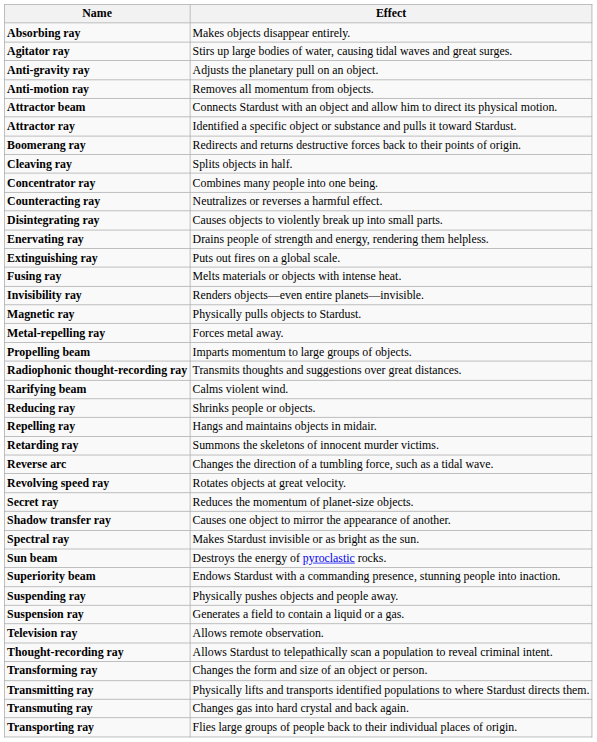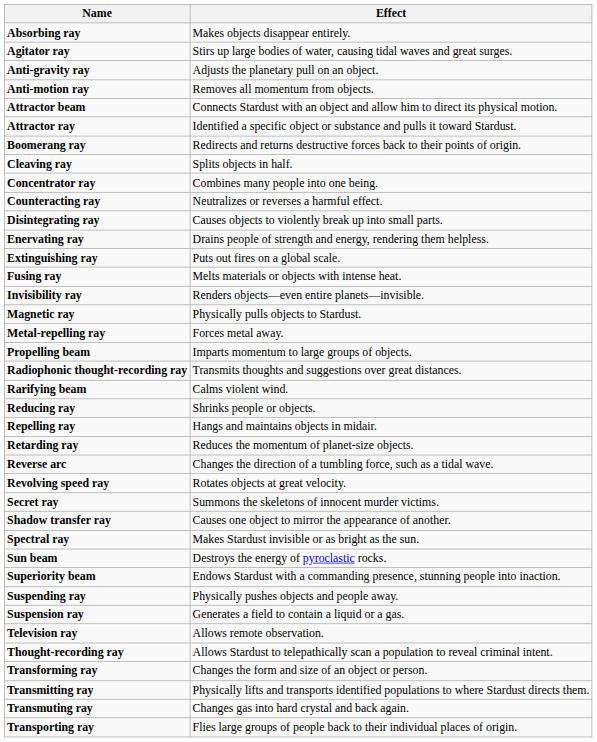 <table class="wikitable">
 <tr>
 <th>Name</th>
 <th>Effect</th>
 </tr>
 <tr>
 <td><strong>Absorbing ray</strong></td>
 <td>Makes objects disappear entirely.</td>
 </tr>
 <tr>
 <td><strong>Agitator ray</strong></td>
 <td>Stirs up large bodies of water, causing tidal waves and great surges.</td>
 </tr>
 <tr>
 <td><strong>Anti-gravity ray</strong></td>
 <td>Adjusts the planetary pull on an object.</td>
 </tr>
 <tr>
 <td><strong>Anti-motion ray</strong></td>
 <td>Removes all momentum from objects.</td>
 </tr>
 <tr>
 <td><strong>Attractor beam</strong></td>
 <td>Connects Stardust with an object and allow him to direct its physical motion.</td>
 </tr>
 <tr>
 <td><strong>Attractor ray</strong></td>
 <td>Identified a specific object or substance and pulls it toward Stardust.</td>
 </tr>
 <tr>
 <td><strong>Boomerang ray</strong></td>
 <td>Redirects and returns destructive forces back to their points of origin.</td>
 </tr>
 <tr>
 <td><strong>Cleaving ray</strong></td>
 <td>Splits objects in half.</td>
 </tr>
 <tr>
 <td><strong>Concentrator ray</strong></td>
 <td>Combines many people into one being.</td>
 </tr>
 <tr>
 <td><strong>Counteracting ray</strong></td>
 <td>Neutralizes or reverses a harmful effect.</td>
 </tr>
 <tr>
 <td><strong>Disintegrating ray</strong></td>
 <td>Causes objects to violently break up into small parts.</td>
 </tr>
 <tr>
 <td><strong>Enervating ray</strong></td>
 <td>Drains people of strength and energy, rendering them helpless.</td>
 </tr>
 <tr>
 <td><strong>Extinguishing ray</strong></td>
 <td>Puts out fires on a global scale.</td>
 </tr>
 <tr>
 <td><strong>Fusing ray</strong></td>
 <td>Melts materials or objects with intense heat.</td>
 </tr>
 <tr>
 <td><strong>Invisibility ray</strong></td>
 <td>Renders objects—even entire planets—invisible.</td>
 </tr>
 <tr>
 <td><strong>Magnetic ray</strong></td>
 <td>Physically pulls objects to Stardust.</td>
 </tr>
 <tr>
 <td><strong>Metal-repelling ray</strong></td>
 <td>Forces metal away.</td>
 </tr>
 <tr>
 <td><strong>Propelling beam</strong></td>
 <td>Imparts momentum to large groups of objects.</td>
 </tr>
 <tr>
 <td><strong>Radiophonic thought-recording ray</strong></td>
 <td>Transmits thoughts and suggestions over great distances.</td>
 </tr>
 <tr>
 <td><strong>Rarifying beam</strong></td>
 <td>Calms violent wind.</td>
 </tr>
 <tr>
 <td><strong>Reducing ray</strong></td>
 <td>Shrinks people or objects.</td>
 </tr>
 <tr>
 <td><strong>Repelling ray</strong></td>
 <td>Hangs and maintains objects in midair.</td>
 </tr>
 <tr>
 <td><strong>Retarding ray</strong></td>
-<td>Summons the skeletons of innocent murder victims.</td>
+<td>Reduces the momentum of planet-size objects.</td>
 </tr>
 <tr>
 <td><strong>Reverse arc</strong></td>
 <td>Changes the direction of a tumbling force, such as a tidal wave.</td>
 </tr>
 <tr>
 <td><strong>Revolving speed ray</strong></td>
 <td>Rotates objects at great velocity.</td>
 </tr>
 <tr>
 <td><strong>Secret ray</strong></td>
-<td>Reduces the momentum of planet-size objects.</td>
+<td>Summons the skeletons of innocent murder victims.</td>
 </tr>
 <tr>
 <td><strong>Shadow transfer ray</strong></td>
 <td>Causes one object to mirror the appearance of another.</td>
 </tr>
 <tr>
 <td><strong>Spectral ray</strong></td>
 <td>Makes Stardust invisible or as bright as the sun.</td>
 </tr>
 <tr>
 <td><strong>Sun beam</strong></td>
 <td>Destroys the energy of <a href='#'>pyroclastic</a> rocks.</td>
 </tr>
 <tr>
 <td><strong>Superiority beam</strong></td>
 <td>Endows Stardust with a commanding presence, stunning people into inaction.</td>
 </tr>
 <tr>
 <td><strong>Suspending ray</strong></td>
 <td>Physically pushes objects and people away.</td>
 </tr>
 <tr>
 <td><strong>Suspension ray</strong></td>
 <td>Generates a field to contain a liquid or a gas.</td>
 </tr>
 <tr>
 <td><strong>Television ray</strong></td>
 <td>Allows remote observation.</td>
 </tr>
 <tr>
 <td><strong>Thought-recording ray</strong></td>
 <td>Allows Stardust to telepathically scan a population to reveal criminal intent.</td>
 </tr>
 <tr>
 <td><strong>Transforming ray</strong></td>
 <td>Changes the form and size of an object or person.</td>
 </tr>
 <tr>
 <td><strong>Transmitting ray</strong></td>
 <td>Physically lifts and transports identified populations to where Stardust directs them.</td>
 </tr>
 <tr>
 <td><strong>Transmuting ray</strong></td>
 <td>Changes gas into hard crystal and back again.</td>
 </tr>
 <tr>
 <td><strong>Transporting ray</strong></td>
 <td>Flies large groups of people back to their individual places of origin.</td>
 </tr>
 </table>
